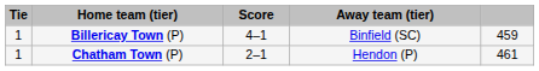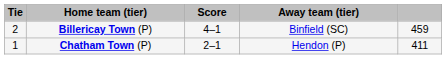 <table class="wikitable" style="width: 600px; background:WhiteSmoke; text-align:center; font-size:90%">
 <tr>
 <td scope="col" style="width:  5.00%; background:silver;"><strong>Tie</strong></td>
 <td scope="col" style="width: 36.25%; background:silver;"><strong>Home team (tier)</strong></td>
 <td scope="col" style="width: 12.50%; background:silver;"><strong>Score</strong></td>
 <td scope="col" style="width: 36.25%; background:silver;"><strong>Away team (tier)</strong></td>
 <td scope="col" style="width: 10.00%; background:silver;"><strong></strong></td>
 </tr>
 <tr>
-<td>1</td>
+<td>2</td>
 <td><strong><a href='#'>Billericay Town</a></strong> (P)</td>
 <td>4–1</td>
 <td><a href='#'>Binfield</a> (SC)</td>
 <td>459</td>
 </tr>
 <tr>
 <td>1</td>
 <td><strong><a href='#'>Chatham Town</a></strong> (P)</td>
 <td>2–1</td>
 <td><a href='#'>Hendon</a> (P)</td>
-<td>461</td>
+<td>411</td>
 </tr>
 </table>
